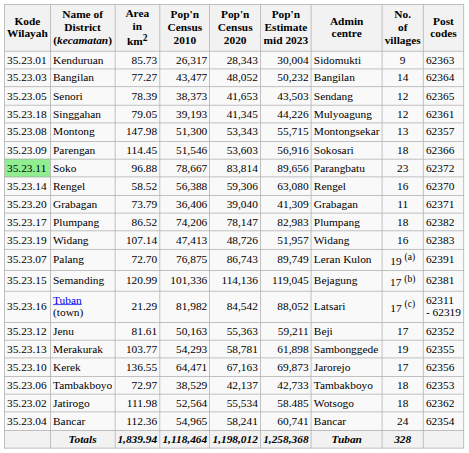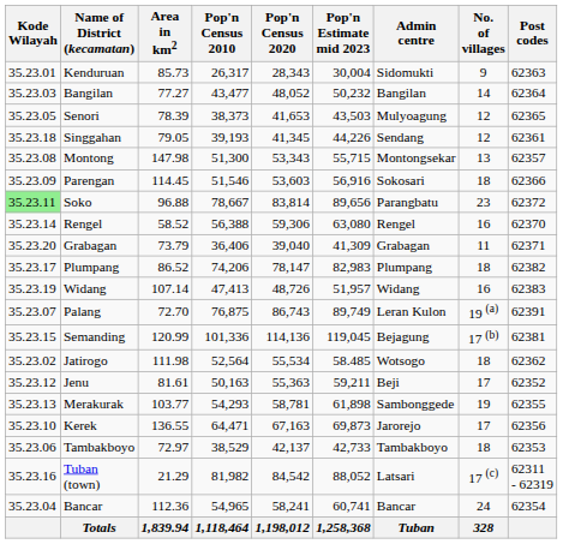 <table class="sortable wikitable">
 <tr>
 <th>Kode <br>Wilayah</th>
 <th>Name of<br>District<br>(<em>kecamatan</em>)</th>
 <th>Area <br> in<br> km<sup>2</sup></th>
 <th>Pop'n<br>Census<br>2010</th>
 <th>Pop'n<br>Census<br>2020</th>
 <th>Pop'n<br>Estimate<br>mid 2023</th>
 <th>Admin<br>centre</th>
 <th>No.<br>of<br>villages</th>
 <th>Post<br>codes</th>
 </tr>
 <tr>
 <td>35.23.01</td>
 <td>Kenduruan</td>
 <td align="right">85.73</td>
 <td align="right">26,317</td>
 <td align="right">28,343</td>
 <td align="right">30,004</td>
 <td>Sidomukti</td>
 <td align="center">9</td>
 <td>62363</td>
 </tr>
 <tr>
 <td>35.23.03</td>
 <td>Bangilan</td>
 <td align="right">77.27</td>
 <td align="right">43,477</td>
 <td align="right">48,052</td>
 <td align="right">50,232</td>
 <td>Bangilan</td>
 <td align="center">14</td>
 <td>62364</td>
 </tr>
 <tr>
 <td>35.23.05</td>
 <td>Senori</td>
 <td align="right">78.39</td>
 <td align="right">38,373</td>
 <td align="right">41,653</td>
 <td align="right">43,503</td>
-<td>Sendang</td>
+<td>Mulyoagung</td>
 <td align="center">12</td>
 <td>62365</td>
 </tr>
 <tr>
 <td>35.23.18</td>
 <td>Singgahan</td>
 <td align="right">79.05</td>
 <td align="right">39,193</td>
 <td align="right">41,345</td>
 <td align="right">44,226</td>
-<td>Mulyoagung</td>
+<td>Sendang</td>
 <td align="center">12</td>
 <td>62361</td>
 </tr>
 <tr>
 <td>35.23.08</td>
 <td>Montong</td>
 <td align="right">147.98</td>
 <td align="right">51,300</td>
 <td align="right">53,343</td>
 <td align="right">55,715</td>
 <td>Montongsekar</td>
 <td align="center">13</td>
 <td>62357</td>
 </tr>
 <tr>
 <td>35.23.09</td>
 <td>Parengan</td>
 <td align="right">114.45</td>
 <td align="right">51,546</td>
 <td align="right">53,603</td>
 <td align="right">56,916</td>
 <td>Sokosari</td>
 <td align="center">18</td>
 <td>62366</td>
 </tr>
 <tr>
 <td style="background: lightgreen;">35.23.11</td>
 <td>Soko</td>
 <td align="right">96.88</td>
 <td align="right">78,667</td>
 <td align="right">83,814</td>
 <td align="right">89,656</td>
 <td>Parangbatu</td>
 <td align="center">23</td>
 <td>62372</td>
 </tr>
 <tr>
 <td>35.23.14</td>
 <td>Rengel</td>
 <td align="right">58.52</td>
 <td align="right">56,388</td>
 <td align="right">59,306</td>
 <td align="right">63,080</td>
 <td>Rengel</td>
 <td align="center">16</td>
 <td>62370</td>
 </tr>
 <tr>
 <td>35.23.20</td>
 <td>Grabagan</td>
 <td align="right">73.79</td>
 <td align="right">36,406</td>
 <td align="right">39,040</td>
 <td align="right">41,309</td>
 <td>Grabagan</td>
 <td align="center">11</td>
 <td>62371</td>
 </tr>
 <tr>
 <td>35.23.17</td>
 <td>Plumpang</td>
 <td align="right">86.52</td>
 <td align="right">74,206</td>
 <td align="right">78,147</td>
 <td align="right">82,983</td>
 <td>Plumpang</td>
 <td align="center">18</td>
 <td>62382</td>
 </tr>
 <tr>
 <td>35.23.19</td>
 <td>Widang</td>
 <td align="right">107.14</td>
 <td align="right">47,413</td>
 <td align="right">48,726</td>
 <td align="right">51,957</td>
 <td>Widang</td>
 <td align="center">16</td>
 <td>62383</td>
 </tr>
 <tr>
 <td>35.23.07</td>
 <td>Palang</td>
 <td align="right">72.70</td>
 <td align="right">76,875</td>
 <td align="right">86,743</td>
 <td align="right">89,749</td>
 <td>Leran Kulon</td>
 <td align="center">19 <sup>(a)</sup></td>
 <td>62391</td>
 </tr>
 <tr>
 <td>35.23.15</td>
 <td>Semanding</td>
 <td align="right">120.99</td>
 <td align="right">101,336</td>
 <td align="right">114,136</td>
 <td align="right">119,045</td>
 <td>Bejagung</td>
 <td align="center">17 <sup>(b)</sup></td>
 <td>62381</td>
 </tr>
 <tr>
-<td>35.23.16</td>
-<td><a href='#'>Tuban</a> <br> (town)</td>
-<td align="right">21.29</td>
-<td align="right">81,982</td>
-<td align="right">84,542</td>
-<td align="right">88,052</td>
-<td>Latsari</td>
-<td align="center">17 <sup>(c)</sup></td>
-<td>62311<br>- 62319</td>
+<td>35.23.02</td>
+<td>Jatirogo</td>
+<td align="right">111.98</td>
+<td align="right">52,564</td>
+<td align="right">55,534</td>
+<td align="right">58.485</td>
+<td>Wotsogo</td>
+<td align="center">18</td>
+<td>62362</td>
 </tr>
 <tr>
 <td>35.23.12</td>
 <td>Jenu</td>
 <td align="right">81.61</td>
 <td align="right">50,163</td>
 <td align="right">55,363</td>
 <td align="right">59,211</td>
 <td>Beji</td>
 <td align="center">17</td>
 <td>62352</td>
 </tr>
 <tr>
 <td>35.23.13</td>
 <td>Merakurak</td>
 <td align="right">103.77</td>
 <td align="right">54,293</td>
 <td align="right">58,781</td>
 <td align="right">61,898</td>
 <td>Sambonggede</td>
 <td align="center">19</td>
 <td>62355</td>
 </tr>
 <tr>
 <td>35.23.10</td>
 <td>Kerek</td>
 <td align="right">136.55</td>
 <td align="right">64,471</td>
 <td align="right">67,163</td>
 <td align="right">69,873</td>
 <td>Jarorejo</td>
 <td align="center">17</td>
 <td>62356</td>
 </tr>
 <tr>
 <td>35.23.06</td>
 <td>Tambakboyo</td>
 <td align="right">72.97</td>
 <td align="right">38,529</td>
 <td align="right">42,137</td>
 <td align="right">42,733</td>
 <td>Tambakboyo</td>
 <td align="center">18</td>
 <td>62353</td>
 </tr>
 <tr>
-<td>35.23.02</td>
-<td>Jatirogo</td>
-<td align="right">111.98</td>
-<td align="right">52,564</td>
-<td align="right">55,534</td>
-<td align="right">58.485</td>
-<td>Wotsogo</td>
-<td align="center">18</td>
-<td>62362</td>
+<td>35.23.16</td>
+<td><a href='#'>Tuban</a> <br> (town)</td>
+<td align="right">21.29</td>
+<td align="right">81,982</td>
+<td align="right">84,542</td>
+<td align="right">88,052</td>
+<td>Latsari</td>
+<td align="center">17 <sup>(c)</sup></td>
+<td>62311<br>- 62319</td>
 </tr>
 <tr>
 <td>35.23.04</td>
 <td>Bancar</td>
 <td align="right">112.36</td>
 <td align="right">54,965</td>
 <td align="right">58,241</td>
 <td align="right">60,741</td>
 <td>Bancar</td>
 <td align="center">24</td>
 <td>62354</td>
 </tr>
 <tr>
 <th></th>
 <th><strong><em>Totals</em></strong></th>
 <th align="right"><em>1,839.94</em></th>
 <th align="right"><em>1,118,464</em></th>
 <th align="right"><em>1,198,012</em></th>
 <th align="right"><em>1,258,368</em></th>
 <th><em>Tuban</em></th>
 <th align="center"><em>328</em></th>
 <th></th>
 </tr>
 </table>
